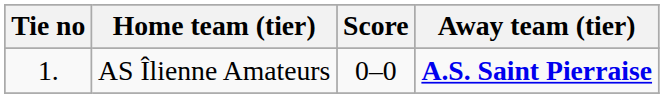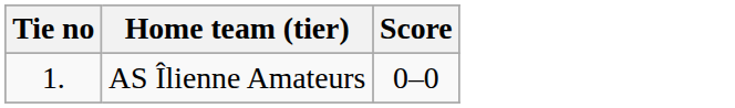 <table class="wikitable" style="text-align: center">
 <tr>
 <th>Tie no</th>
 <th>Home team (tier)</th>
 <th>Score</th>
-<th>Away team (tier)</th>
 </tr>
 <tr>
 <td>1.</td>
 <td> AS Îlienne Amateurs</td>
 <td>0–0 </td>
-<td><strong><a href='#'>A.S. Saint Pierraise</a></strong> </td>
 </tr>
 </table>
